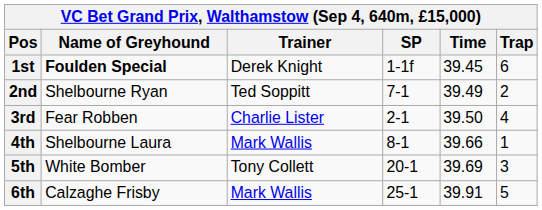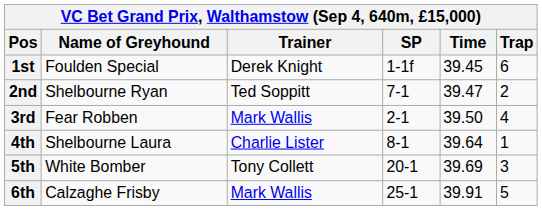 <table class="wikitable">
 <tr>
 <th colspan="6"><a href='#'>VC Bet Grand Prix</a>, <a href='#'>Walthamstow</a> (Sep 4, 640m, £15,000)</th>
 </tr>
 <tr>
 <th width=30>Pos</th>
 <th width=180>Name of Greyhound</th>
 <th width=150>Trainer</th>
 <th width=50>SP</th>
 <th width=50>Time</th>
 <th width=30>Trap</th>
 </tr>
 <tr>
 <th>1st</th>
-<td><strong>Foulden Special </strong></td>
+<td>Foulden Special </td>
 <td>Derek Knight</td>
 <td>1-1f</td>
 <td>39.45</td>
 <td>6</td>
 </tr>
 <tr>
 <th>2nd</th>
 <td>Shelbourne Ryan</td>
 <td>Ted Soppitt</td>
 <td>7-1</td>
-<td>39.49</td>
+<td>39.47</td>
 <td>2</td>
 </tr>
 <tr>
 <th>3rd</th>
 <td>Fear Robben</td>
-<td><a href='#'>Charlie Lister</a></td>
+<td><a href='#'>Mark Wallis</a></td>
 <td>2-1</td>
 <td>39.50</td>
 <td>4</td>
 </tr>
 <tr>
 <th>4th</th>
 <td>Shelbourne Laura</td>
-<td><a href='#'>Mark Wallis</a></td>
+<td><a href='#'>Charlie Lister</a></td>
 <td>8-1</td>
-<td>39.66</td>
+<td>39.64</td>
 <td>1</td>
 </tr>
 <tr>
 <th>5th</th>
 <td>White Bomber</td>
 <td>Tony Collett</td>
 <td>20-1</td>
 <td>39.69</td>
 <td>3</td>
 </tr>
 <tr>
 <th>6th</th>
 <td>Calzaghe Frisby</td>
 <td><a href='#'>Mark Wallis</a></td>
 <td>25-1</td>
 <td>39.91</td>
 <td>5</td>
 </tr>
 </table>
